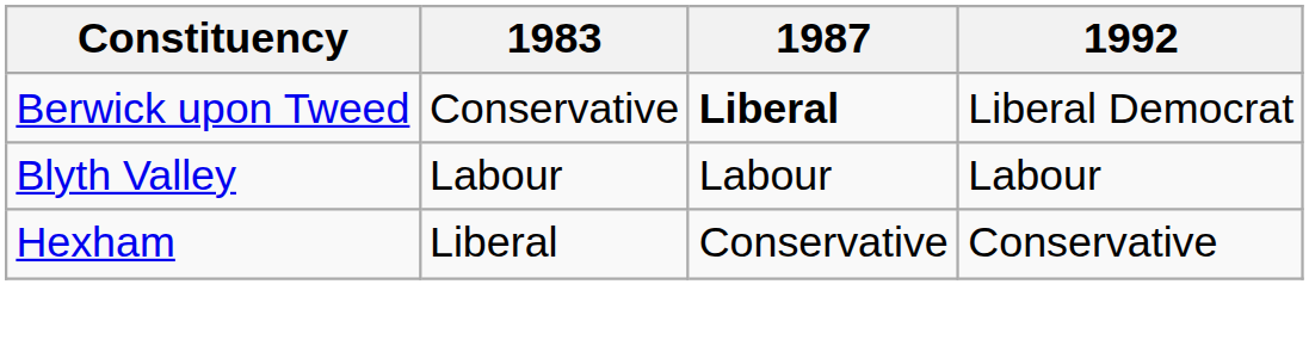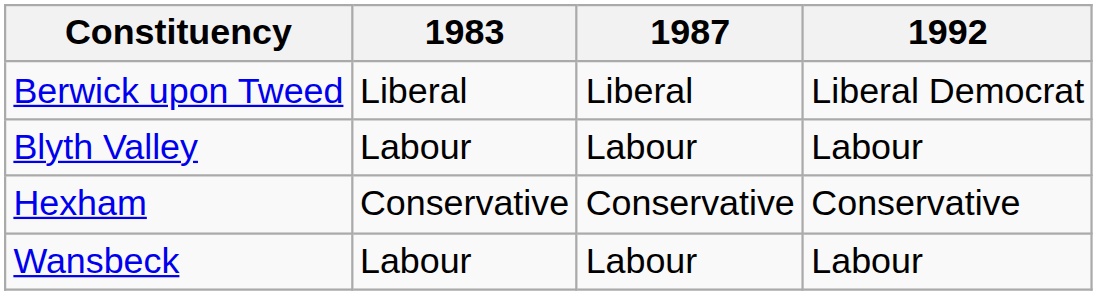 <table class="wikitable">
 <tr>
 <th>Constituency</th>
 <th>1983</th>
 <th>1987</th>
 <th>1992</th>
 </tr>
 <tr>
 <td><a href='#'>Berwick upon Tweed</a></td>
-<td bgcolor=>Conservative</td>
-<td bgcolor=><strong>Liberal</strong></td>
+<td bgcolor=>Liberal</td>
+<td bgcolor=>Liberal</td>
 <td bgcolor=>Liberal Democrat</td>
 </tr>
 <tr>
 <td><a href='#'>Blyth Valley</a></td>
 <td bgcolor=>Labour</td>
 <td bgcolor=>Labour</td>
 <td bgcolor=>Labour</td>
 </tr>
 <tr>
 <td><a href='#'>Hexham</a></td>
-<td bgcolor=>Liberal</td>
+<td bgcolor=>Conservative</td>
 <td bgcolor=>Conservative</td>
 <td bgcolor=>Conservative</td>
 </tr>
+<tr>
+<td><a href='#'>Wansbeck</a></td>
+<td bgcolor=>Labour</td>
+<td bgcolor=>Labour</td>
+<td bgcolor=>Labour</td>
+</tr>
 </table>
